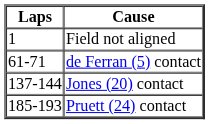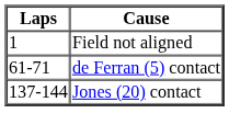 <table border=2 cellspacing=0>
 <tr>
 <th>Laps</th>
 <th>Cause</th>
 </tr>
 <tr>
 <td>1</td>
 <td>Field not aligned</td>
 </tr>
 <tr>
 <td>61-71</td>
 <td><a href='#'>de Ferran (5)</a> contact</td>
 </tr>
 <tr>
 <td>137-144</td>
 <td><a href='#'>Jones (20)</a> contact</td>
 </tr>
-<tr>
-<td>185-193</td>
-<td><a href='#'>Pruett (24)</a> contact</td>
-</tr>
 </table>
